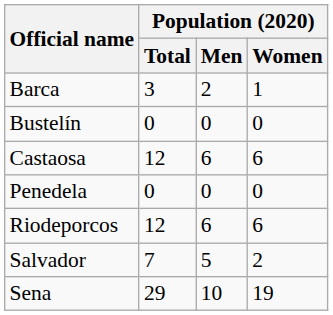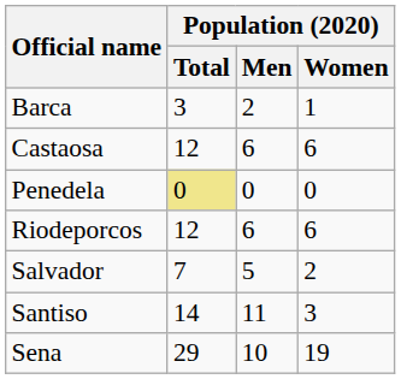 <table class="wikitable">
 <tr>
 <th rowspan="2">Official name</th>
 <th colspan="3">Population (2020)</th>
 </tr>
 <tr>
 <th>Total</th>
 <th>Men</th>
 <th>Women</th>
 </tr>
 <tr>
 <td>Barca</td>
 <td>3</td>
 <td>2</td>
 <td>1</td>
 </tr>
 <tr>
-<td>Bustelín</td>
-<td>0</td>
-<td>0</td>
-<td>0</td>
-</tr>
-<tr>
 <td>Castaosa</td>
 <td>12</td>
 <td>6</td>
 <td>6</td>
 </tr>
 <tr>
 <td>Penedela</td>
-<td>0</td>
+<td style="background: khaki;">0</td>
 <td>0</td>
 <td>0</td>
 </tr>
 <tr>
 <td>Riodeporcos</td>
 <td>12</td>
 <td>6</td>
 <td>6</td>
 </tr>
 <tr>
 <td>Salvador</td>
 <td>7</td>
 <td>5</td>
 <td>2</td>
 </tr>
 <tr>
+<td>Santiso</td>
+<td>14</td>
+<td>11</td>
+<td>3</td>
+</tr>
+<tr>
 <td>Sena</td>
 <td>29</td>
 <td>10</td>
 <td>19</td>
 </tr>
 </table>
